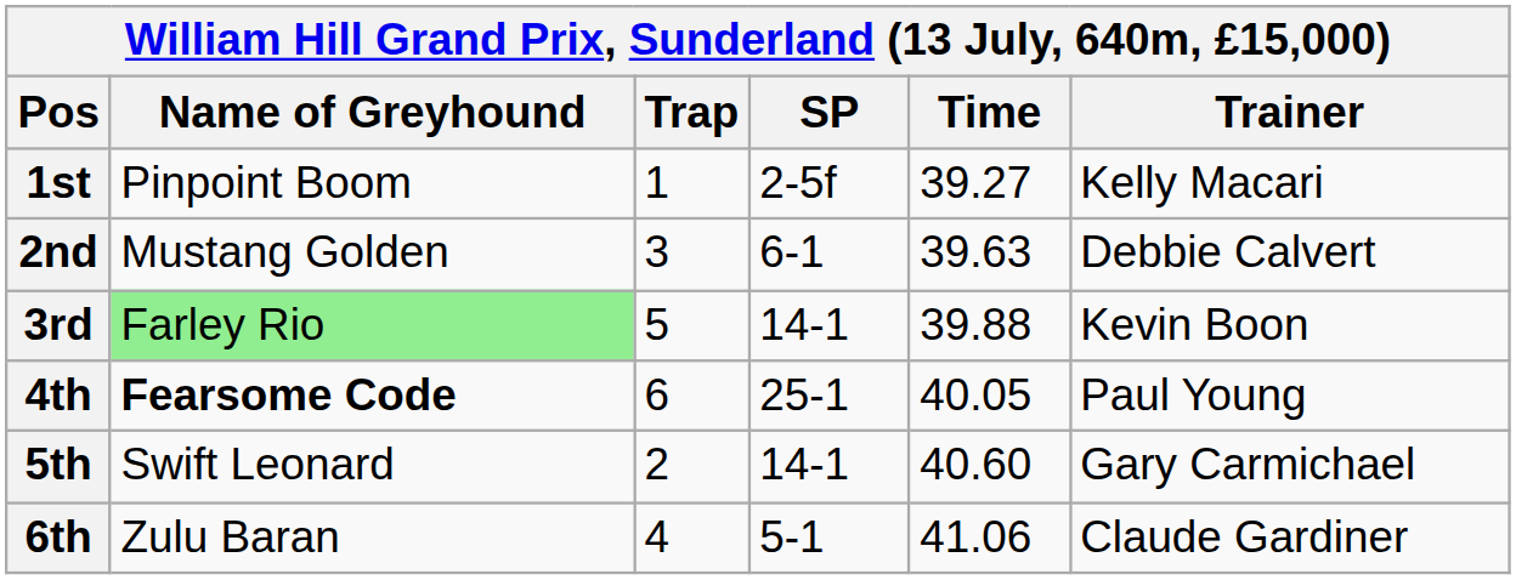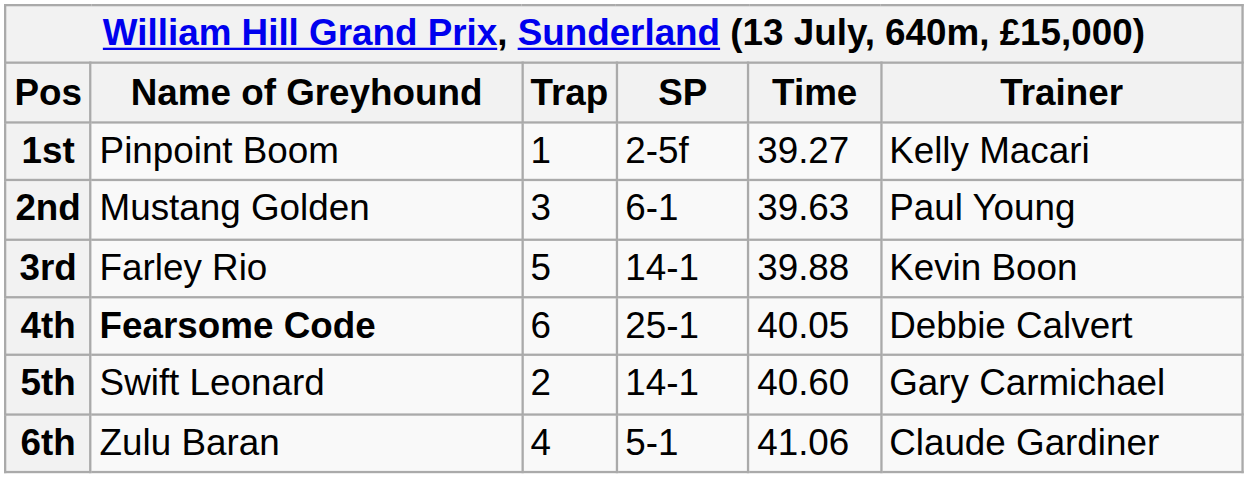 <table class="wikitable">
 <tr>
 <th colspan="6"><a href='#'>William Hill Grand Prix</a>, <a href='#'>Sunderland</a> (13 July, 640m, £15,000)</th>
 </tr>
 <tr>
 <th width=30>Pos</th>
 <th width=180>Name of Greyhound</th>
 <th width=30>Trap</th>
 <th width=50>SP</th>
 <th width=50>Time</th>
 <th width=150>Trainer</th>
 </tr>
 <tr>
 <th>1st</th>
 <td>Pinpoint Boom</td>
 <td>1</td>
 <td>2-5f</td>
 <td>39.27</td>
 <td>Kelly Macari</td>
 </tr>
 <tr>
 <th>2nd</th>
 <td>Mustang Golden</td>
 <td>3</td>
 <td>6-1</td>
 <td>39.63</td>
-<td>Debbie Calvert</td>
+<td>Paul Young</td>
 </tr>
 <tr>
 <th>3rd</th>
-<td style="background: lightgreen;">Farley Rio</td>
+<td>Farley Rio</td>
 <td>5</td>
 <td>14-1</td>
 <td>39.88</td>
 <td>Kevin Boon</td>
 </tr>
 <tr>
 <th>4th</th>
 <td><strong>Fearsome Code</strong></td>
 <td>6</td>
 <td>25-1</td>
 <td>40.05</td>
-<td>Paul Young</td>
+<td>Debbie Calvert</td>
 </tr>
 <tr>
 <th>5th</th>
 <td>Swift Leonard</td>
 <td>2</td>
 <td>14-1</td>
 <td>40.60</td>
 <td>Gary Carmichael</td>
 </tr>
 <tr>
 <th>6th</th>
 <td>Zulu Baran</td>
 <td>4</td>
 <td>5-1</td>
 <td>41.06</td>
 <td>Claude Gardiner</td>
 </tr>
 </table>
